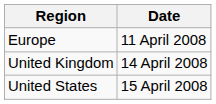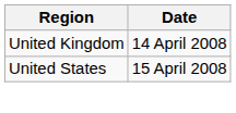 <table class="wikitable">
 <tr>
 <th>Region</th>
 <th>Date</th>
-</tr>
-<tr>
-<td>Europe</td>
-<td>11 April 2008</td>
 </tr>
 <tr>
 <td>United Kingdom</td>
 <td>14 April 2008</td>
 </tr>
 <tr>
 <td>United States</td>
 <td>15 April 2008</td>
 </tr>
 </table>
